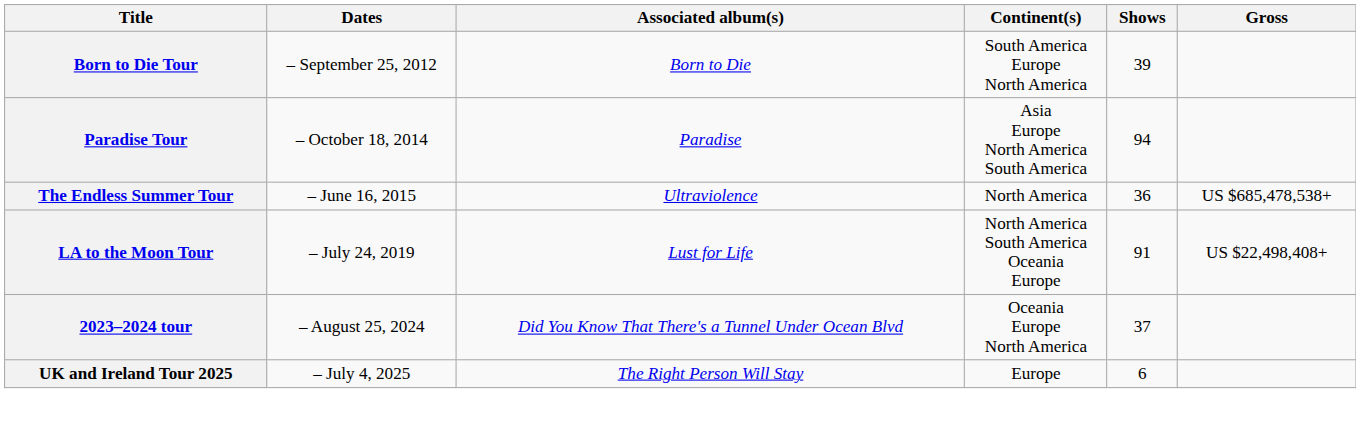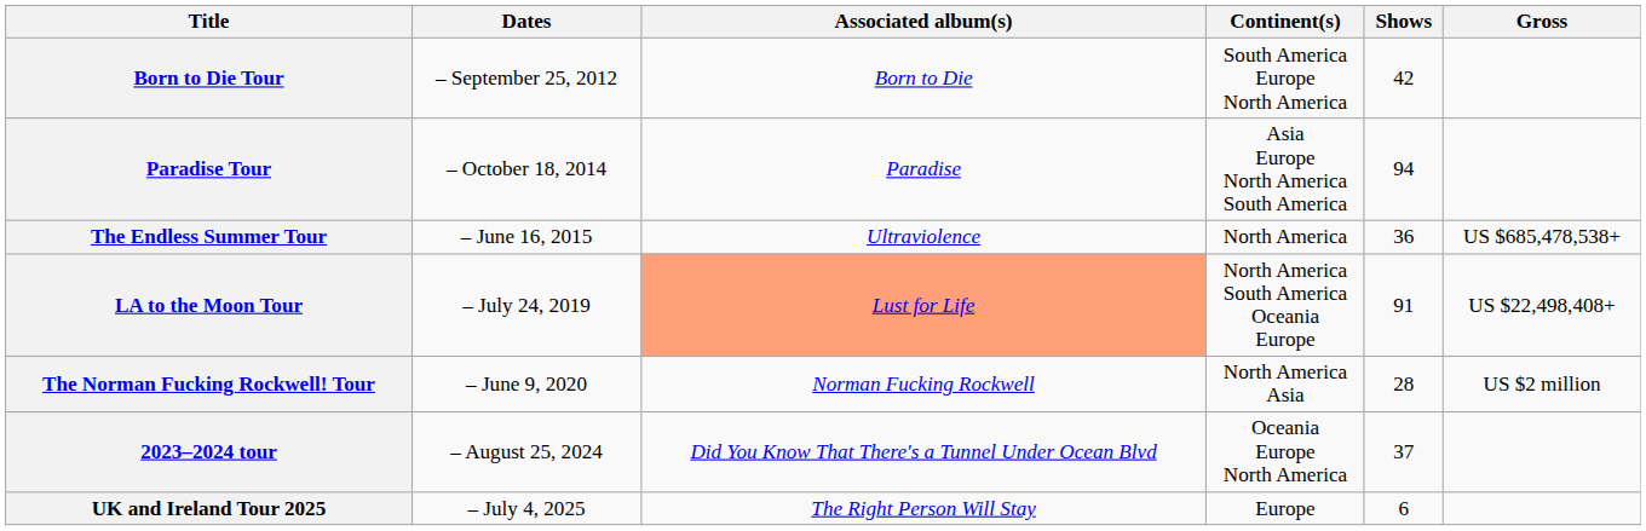 <table class="wikitable sortable plainrowheaders" style="text-align:center;" width=100%>
 <tr>
 <th scope="col">Title</th>
 <th scope="col" width=14%>Dates</th>
 <th scope="col">Associated album(s)</th>
 <th scope="col">Continent(s)</th>
 <th scope="col">Shows</th>
 <th scope="col">Gross</th>
 </tr>
 <tr>
 <th scope="row"><a href='#'>Born to Die Tour</a></th>
 <td> – September 25, 2012</td>
 <td><em><a href='#'>Born to Die</a></em></td>
 <td> South America<br>Europe<br>North America</td>
-<td>39</td>
+<td>42</td>
 <td></td>
 </tr>
 <tr>
 <th scope="row"><a href='#'>Paradise Tour</a></th>
 <td> – October 18, 2014</td>
 <td><em><a href='#'>Paradise</a></em></td>
 <td> Asia<br>Europe<br>North America<br>South America</td>
 <td>94</td>
 <td></td>
 </tr>
 <tr>
 <th scope="row"><a href='#'>The Endless Summer Tour</a></th>
 <td> – June 16, 2015</td>
 <td><em><a href='#'>Ultraviolence</a></em></td>
 <td> North America</td>
 <td>36</td>
 <td>US $685,478,538+</td>
 </tr>
 <tr>
 <th scope="row"><a href='#'>LA to the Moon Tour</a></th>
 <td> – July 24, 2019</td>
-<td><em><a href='#'>Lust for Life</a></em></td>
+<td style="background: lightsalmon;"><em><a href='#'>Lust for Life</a></em></td>
 <td> North America<br>South America<br>Oceania<br>Europe</td>
 <td>91</td>
 <td>US $22,498,408+</td>
+</tr>
+<tr>
+<th scope="row"><a href='#'>The Norman Fucking Rockwell! Tour</a></th>
+<td> – June 9, 2020</td>
+<td><em><a href='#'>Norman Fucking Rockwell</a></em></td>
+<td> North America<br>Asia</td>
+<td>28</td>
+<td>US $2 million</td>
 </tr>
 <tr>
 <th scope="row"><a href='#'>2023–2024 tour</a></th>
 <td> – August 25, 2024</td>
 <td><em><a href='#'>Did You Know That There's a Tunnel Under Ocean Blvd</a></em></td>
 <td> Oceania<br>Europe<br>North America</td>
 <td>37</td>
 <td></td>
 </tr>
 <tr>
 <th scope="row">UK and Ireland Tour 2025</th>
 <td> – July 4, 2025</td>
 <td><em><a href='#'>The Right Person Will Stay</a></em></td>
 <td> Europe</td>
 <td>6</td>
 <td></td>
 </tr>
 </table>
